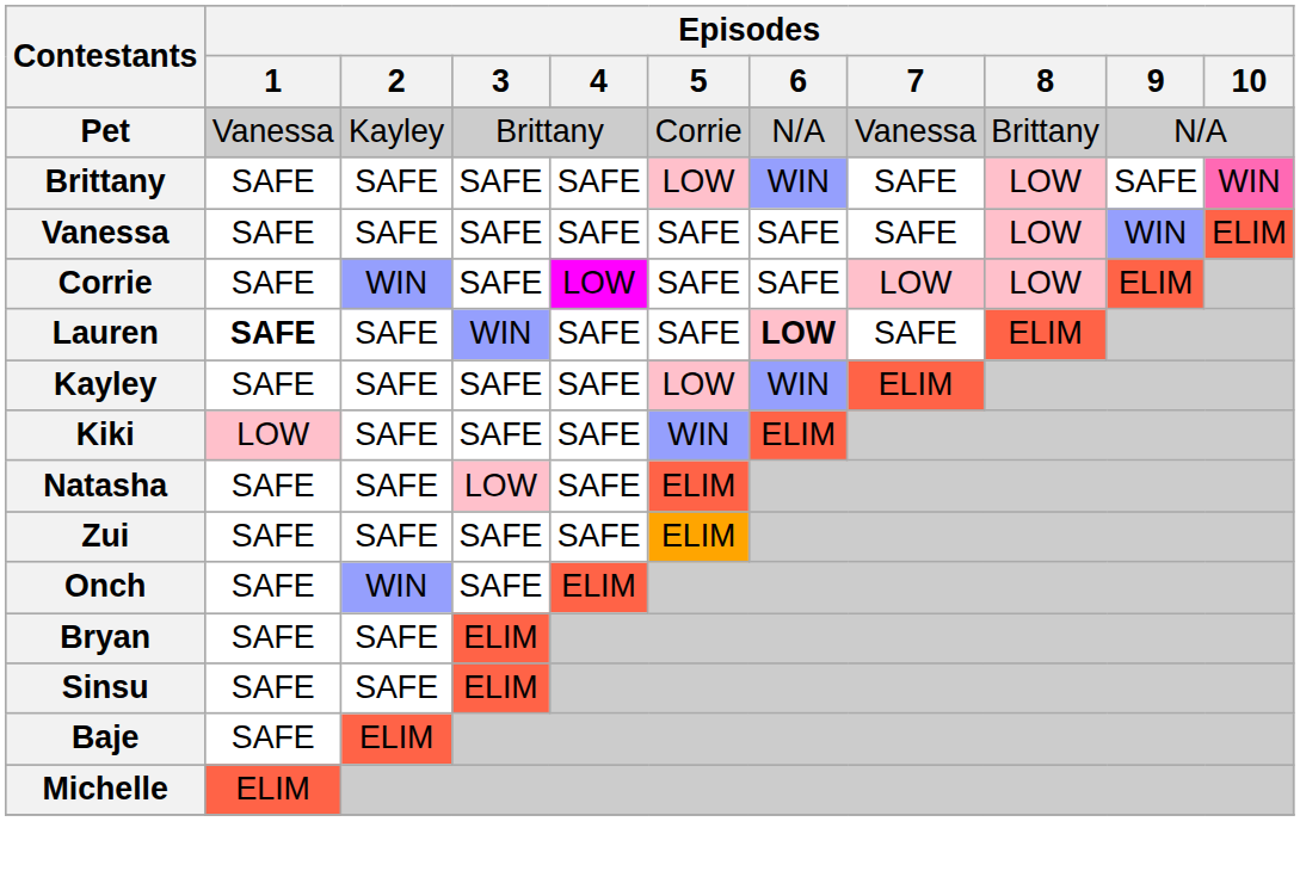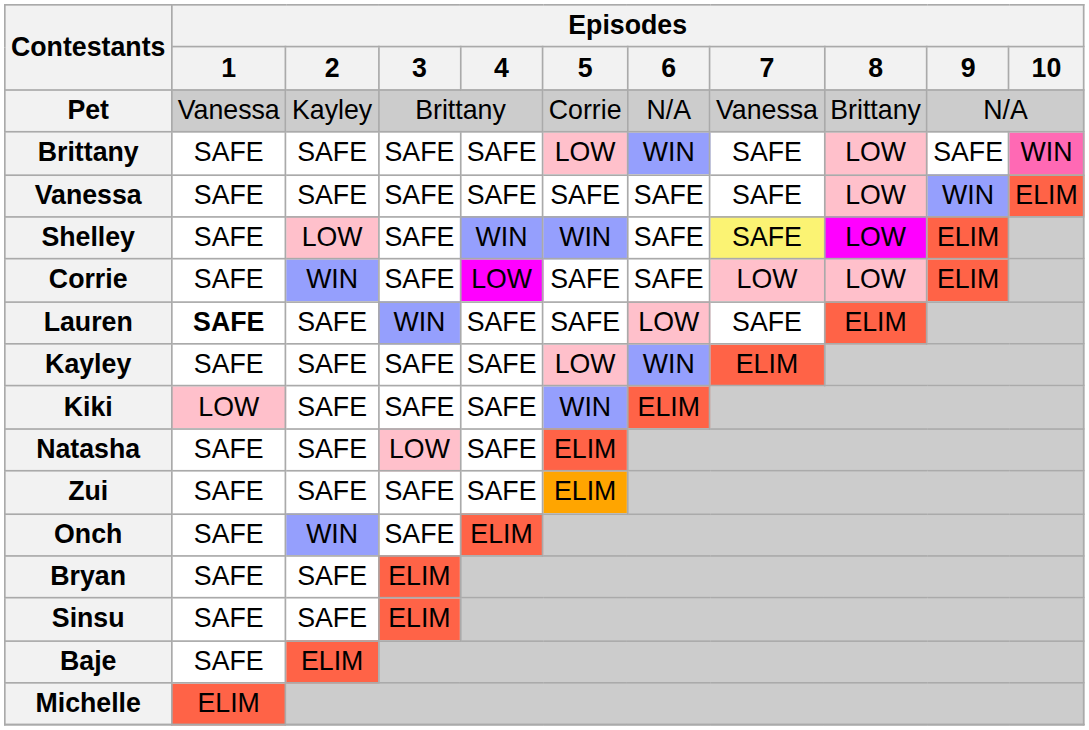 <table class="wikitable" style="text-align:center">
 <tr>
 <th rowspan=2>Contestants</th>
 <th colspan=10>Episodes</th>
 </tr>
 <tr>
 <th>1</th>
 <th>2</th>
 <th>3</th>
 <th>4</th>
 <th>5</th>
 <th>6</th>
 <th>7</th>
 <th>8</th>
 <th>9</th>
 <th>10</th>
 </tr>
 <tr>
 <th>Pet</th>
 <td bgcolor="#ccc">Vanessa</td>
 <td bgcolor="#ccc">Kayley</td>
 <td colspan="2" bgcolor="#ccc">Brittany</td>
 <td bgcolor="#ccc">Corrie</td>
 <td bgcolor="#ccc">N/A</td>
 <td bgcolor="#ccc">Vanessa</td>
 <td bgcolor="#ccc">Brittany</td>
 <td colspan="2" bgcolor="#ccc">N/A</td>
 </tr>
 <tr bgcolor="white">
 <th>Brittany</th>
 <td>SAFE</td>
 <td>SAFE</td>
 <td>SAFE</td>
 <td>SAFE</td>
 <td bgcolor="pink">LOW</td>
 <td bgcolor="#959ffd">WIN</td>
 <td>SAFE</td>
 <td bgcolor="pink">LOW</td>
 <td>SAFE</td>
 <td bgcolor="hotpink">WIN</td>
 </tr>
 <tr bgcolor="white">
 <th>Vanessa</th>
 <td>SAFE</td>
 <td>SAFE</td>
 <td>SAFE</td>
 <td>SAFE</td>
 <td>SAFE</td>
 <td>SAFE</td>
 <td>SAFE</td>
 <td bgcolor="pink">LOW</td>
 <td bgcolor="#959ffd">WIN</td>
 <td bgcolor="tomato">ELIM</td>
 </tr>
 <tr bgcolor="white">
+<th>Shelley</th>
+<td>SAFE</td>
+<td bgcolor="pink">LOW</td>
+<td>SAFE</td>
+<td bgcolor="#959ffd">WIN</td>
+<td bgcolor="#959ffd">WIN</td>
+<td>SAFE</td>
+<td bgcolor="#fbf373">SAFE</td>
+<td bgcolor="magenta">LOW</td>
+<td bgcolor="tomato">ELIM</td>
+<td bgcolor="#CCCCCC"></td>
+</tr>
+<tr bgcolor="white">
 <th>Corrie</th>
 <td>SAFE</td>
 <td bgcolor="#959ffd">WIN</td>
 <td>SAFE</td>
 <td bgcolor="magenta">LOW</td>
 <td>SAFE</td>
 <td>SAFE</td>
 <td bgcolor="pink">LOW</td>
 <td bgcolor="pink">LOW</td>
 <td bgcolor="tomato">ELIM</td>
 <td bgcolor="#CCCCCC"></td>
 </tr>
 <tr bgcolor="white">
 <th>Lauren</th>
 <td><strong>SAFE</strong></td>
 <td>SAFE</td>
 <td bgcolor="#959ffd">WIN</td>
 <td>SAFE</td>
 <td>SAFE</td>
-<td bgcolor="pink"><strong>LOW</strong></td>
+<td bgcolor="pink">LOW</td>
 <td>SAFE</td>
 <td bgcolor="tomato">ELIM</td>
 <td colspan="2" bgcolor="#CCCCCC"></td>
 </tr>
 <tr bgcolor="white">
 <th>Kayley</th>
 <td>SAFE</td>
 <td>SAFE</td>
 <td>SAFE</td>
 <td>SAFE</td>
 <td bgcolor="pink">LOW</td>
 <td bgcolor="#959ffd">WIN</td>
 <td bgcolor="tomato">ELIM</td>
 <td colspan="3" bgcolor="#cccccc"></td>
 </tr>
 <tr bgcolor="white">
 <th bgcolor="pink">Kiki</th>
 <td bgcolor="pink">LOW</td>
 <td>SAFE</td>
 <td>SAFE</td>
 <td>SAFE</td>
 <td bgcolor="#959ffd">WIN</td>
 <td bgcolor="tomato">ELIM</td>
 <td colspan="4" bgcolor="#CCCCCC"></td>
 </tr>
 <tr bgcolor="white">
 <th>Natasha</th>
 <td>SAFE</td>
 <td>SAFE</td>
 <td bgcolor="pink">LOW</td>
 <td>SAFE</td>
 <td bgcolor="tomato">ELIM</td>
 <td colspan="5" bgcolor="#CCCCCC"></td>
 </tr>
 <tr bgcolor="white">
 <th bgcolor="pink">Zui</th>
 <td>SAFE</td>
 <td>SAFE</td>
 <td>SAFE</td>
 <td>SAFE</td>
 <td bgcolor="orange">ELIM</td>
 <td colspan="5" bgcolor="#CCCCCC"></td>
 </tr>
 <tr bgcolor="white">
 <th>Onch</th>
 <td>SAFE</td>
 <td bgcolor="#959ffd">WIN</td>
 <td>SAFE</td>
 <td bgcolor="tomato">ELIM</td>
 <td colspan="6" bgcolor="#CCCCCC"></td>
 </tr>
 <tr bgcolor="white">
 <th>Bryan</th>
 <td>SAFE</td>
 <td>SAFE</td>
 <td bgcolor="tomato">ELIM</td>
 <td colspan="7" bgcolor="#CCCCCC"></td>
 </tr>
 <tr bgcolor="white">
 <th>Sinsu</th>
 <td>SAFE</td>
 <td>SAFE</td>
 <td bgcolor="tomato">ELIM</td>
 <td colspan="7" bgcolor="#CCCCCC"></td>
 </tr>
 <tr bgcolor="white">
 <th>Baje</th>
 <td>SAFE</td>
 <td bgcolor="tomato">ELIM</td>
 <td colspan="8" bgcolor="#CCCCCC"></td>
 </tr>
 <tr>
 <th>Michelle</th>
 <td bgcolor="tomato">ELIM</td>
 <td colspan="9" bgcolor="#CCCCCC"></td>
 </tr>
 <tr>
 </tr>
 </table>
